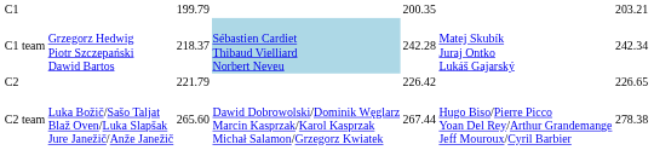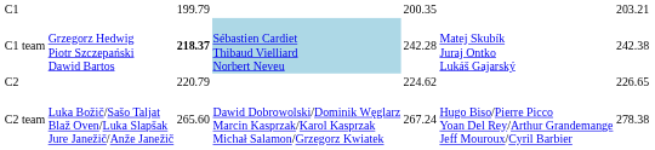 <table>
 <tr>
 <td>C1</td>
 <td></td>
 <td>199.79</td>
 <td></td>
 <td>200.35</td>
 <td></td>
 <td>203.21</td>
 </tr>
 <tr>
 <td>C1 team</td>
 <td><br><a href='#'>Grzegorz Hedwig</a><br><a href='#'>Piotr Szczepański</a><br><a href='#'>Dawid Bartos</a></td>
-<td>218.37</td>
+<td><strong>218.37</strong></td>
 <td style="background: lightblue;"><br><a href='#'>Sébastien Cardiet</a><br><a href='#'>Thibaud Vielliard</a><br><a href='#'>Norbert Neveu</a></td>
 <td>242.28</td>
 <td><br><a href='#'>Matej Skubík</a><br><a href='#'>Juraj Ontko</a><br><a href='#'>Lukáš Gajarský</a></td>
-<td>242.34</td>
+<td>242.38</td>
 </tr>
 <tr>
 <td>C2</td>
 <td></td>
-<td>221.79</td>
+<td>220.79</td>
 <td></td>
-<td>226.42</td>
+<td>224.62</td>
 <td></td>
 <td>226.65</td>
 </tr>
 <tr>
 <td>C2 team</td>
 <td><br><a href='#'>Luka Božič</a>/<a href='#'>Sašo Taljat</a><br><a href='#'>Blaž Oven</a>/<a href='#'>Luka Slapšak</a><br><a href='#'>Jure Janežič</a>/<a href='#'>Anže Janežič</a></td>
 <td>265.60</td>
 <td><br><a href='#'>Dawid Dobrowolski</a>/<a href='#'>Dominik Węglarz</a><br><a href='#'>Marcin Kasprzak</a>/<a href='#'>Karol Kasprzak</a><br><a href='#'>Michał Salamon</a>/<a href='#'>Grzegorz Kwiatek</a></td>
-<td>267.44</td>
+<td>267.24</td>
 <td><br><a href='#'>Hugo Biso</a>/<a href='#'>Pierre Picco</a><br><a href='#'>Yoan Del Rey</a>/<a href='#'>Arthur Grandemange</a><br><a href='#'>Jeff Mouroux</a>/<a href='#'>Cyril Barbier</a></td>
 <td>278.38</td>
 </tr>
 </table>
